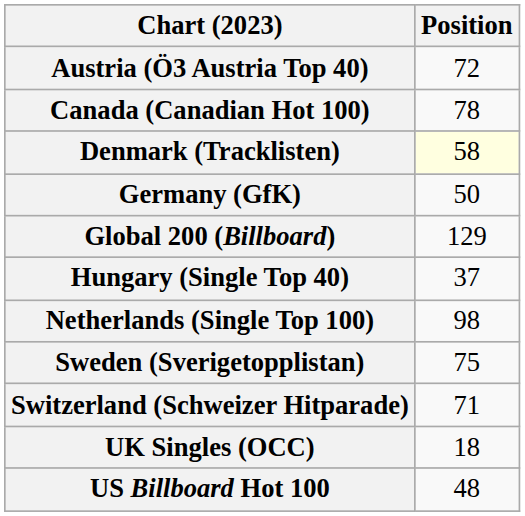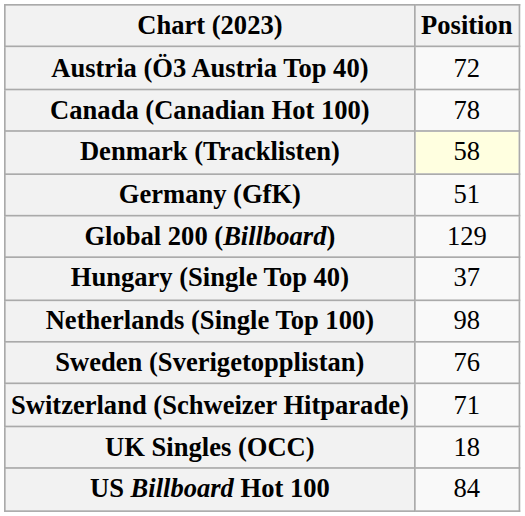 <table class="wikitable plainrowheaders" style="text-align:center">
 <tr>
 <th>Chart (2023)</th>
 <th>Position</th>
 </tr>
 <tr>
 <th scope="row">Austria (Ö3 Austria Top 40)</th>
 <td>72</td>
 </tr>
 <tr>
 <th scope="row">Canada (Canadian Hot 100)</th>
 <td>78</td>
 </tr>
 <tr>
 <th scope="row">Denmark (Tracklisten)</th>
 <td style="background: lightyellow;">58</td>
 </tr>
 <tr>
 <th scope="row">Germany (GfK)</th>
-<td>50</td>
+<td>51</td>
 </tr>
 <tr>
 <th scope="row">Global 200 (<em>Billboard</em>)</th>
 <td>129</td>
 </tr>
 <tr>
 <th scope="row">Hungary (Single Top 40)</th>
 <td>37</td>
 </tr>
 <tr>
 <th scope="row">Netherlands (Single Top 100)</th>
 <td>98</td>
 </tr>
 <tr>
 <th scope="row">Sweden (Sverigetopplistan)</th>
-<td>75</td>
+<td>76</td>
 </tr>
 <tr>
 <th scope="row">Switzerland (Schweizer Hitparade)</th>
 <td>71</td>
 </tr>
 <tr>
 <th scope="row">UK Singles (OCC)</th>
 <td>18</td>
 </tr>
 <tr>
 <th scope="row">US <em>Billboard</em> Hot 100</th>
-<td>48</td>
+<td>84</td>
 </tr>
 </table>
